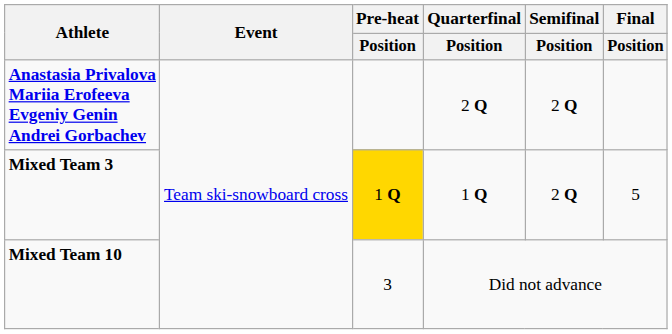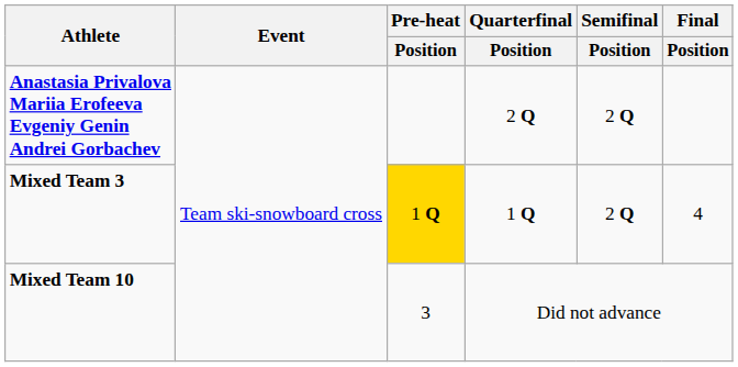 <table class="wikitable" style="font-size:90%; text-align:center;">
 <tr>
 <th rowspan=2>Athlete</th>
 <th rowspan=2>Event</th>
 <th>Pre-heat</th>
 <th>Quarterfinal</th>
 <th>Semifinal</th>
 <th>Final</th>
 </tr>
 <tr style="font-size:95%">
 <th>Position</th>
 <th>Position</th>
 <th>Position</th>
 <th>Position</th>
 </tr>
 <tr>
 <td align=left><strong><a href='#'>Anastasia Privalova</a><br><a href='#'>Mariia Erofeeva</a><br><a href='#'>Evgeniy Genin</a><br><a href='#'>Andrei Gorbachev</a></strong></td>
 <td rowspan=3 align=left><a href='#'>Team ski-snowboard cross</a></td>
 <td></td>
 <td>2 <strong>Q</strong></td>
 <td>2 <strong>Q</strong></td>
 <td></td>
 </tr>
 <tr>
 <td align=left><strong>Mixed Team 3</strong><br><br><br><br></td>
 <td style="background: gold;">1 <strong>Q</strong></td>
 <td>1 <strong>Q</strong></td>
 <td>2 <strong>Q</strong></td>
-<td>5</td>
+<td>4</td>
 </tr>
 <tr>
 <td align=left><strong>Mixed Team 10</strong><br><br><br><br></td>
 <td>3</td>
 <td colspan=3>Did not advance</td>
 </tr>
 </table>
